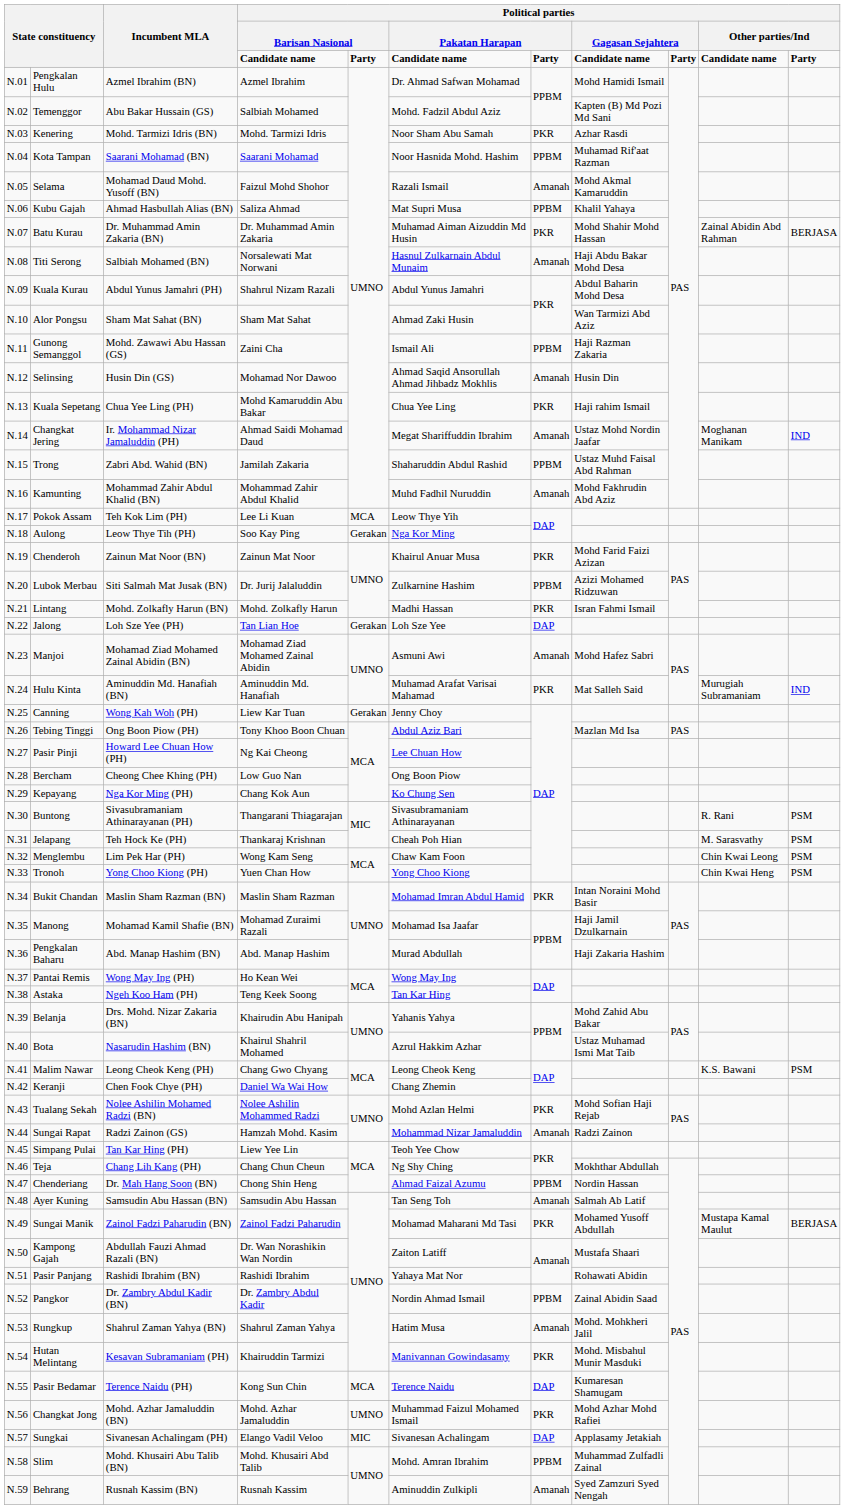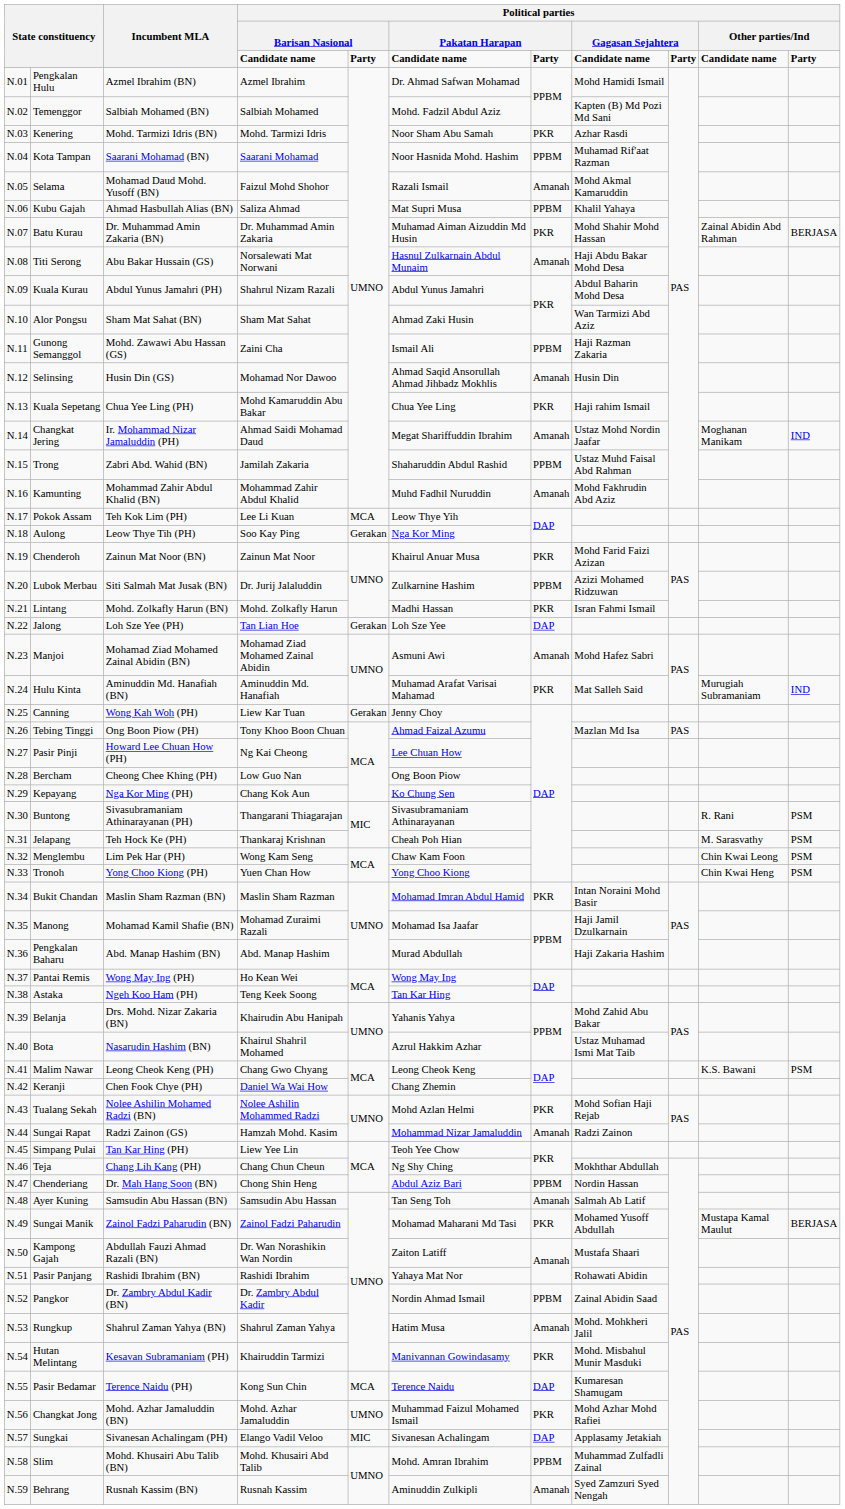 <table class="wikitable mw-collapsible mw-collapsed">
 <tr>
 <th colspan="2" rowspan="3">State constituency</th>
 <th rowspan="3">Incumbent MLA</th>
 <th colspan="8">Political parties</th>
 </tr>
 <tr>
 <th colspan="2"><br><a href='#'>Barisan Nasional</a></th>
 <th colspan="2"><br><a href='#'>Pakatan Harapan</a></th>
 <th colspan="2"><br><a href='#'>Gagasan Sejahtera</a></th>
 <th colspan="2">Other parties/Ind</th>
 </tr>
 <tr>
 <td><strong>Candidate name</strong></td>
 <td><strong>Party</strong></td>
 <td><strong>Candidate name</strong></td>
 <td><strong>Party</strong></td>
 <td><strong>Candidate name</strong></td>
 <td><strong>Party</strong></td>
 <td><strong>Candidate name</strong></td>
 <td><strong>Party</strong></td>
 </tr>
 <tr>
 <td>N.01</td>
 <td>Pengkalan Hulu</td>
 <td>Azmel Ibrahim (BN)</td>
 <td>Azmel Ibrahim</td>
 <td rowspan="16">UMNO</td>
 <td>Dr. Ahmad Safwan Mohamad</td>
 <td rowspan="2">PPBM</td>
 <td>Mohd Hamidi Ismail</td>
 <td rowspan="16">PAS</td>
 <td></td>
 <td></td>
 </tr>
 <tr>
 <td>N.02</td>
 <td>Temenggor</td>
-<td>Abu Bakar Hussain (GS)</td>
+<td>Salbiah Mohamed (BN)</td>
 <td>Salbiah Mohamed</td>
 <td>Mohd. Fadzil Abdul Aziz</td>
 <td>Kapten (B) Md Pozi Md Sani</td>
 <td></td>
 <td></td>
 </tr>
 <tr>
 <td>N.03</td>
 <td>Kenering</td>
 <td>Mohd. Tarmizi Idris (BN)</td>
 <td>Mohd. Tarmizi Idris</td>
 <td>Noor Sham Abu Samah</td>
 <td>PKR</td>
 <td>Azhar Rasdi</td>
 <td></td>
 <td></td>
 </tr>
 <tr>
 <td>N.04</td>
 <td>Kota Tampan</td>
 <td><a href='#'>Saarani Mohamad</a> (BN)</td>
 <td><a href='#'>Saarani Mohamad</a></td>
 <td>Noor Hasnida Mohd. Hashim</td>
 <td>PPBM</td>
 <td>Muhamad Rif'aat Razman</td>
 <td></td>
 <td></td>
 </tr>
 <tr>
 <td>N.05</td>
 <td>Selama</td>
 <td>Mohamad Daud Mohd. Yusoff (BN)</td>
 <td>Faizul Mohd Shohor</td>
 <td>Razali Ismail</td>
 <td>Amanah</td>
 <td>Mohd Akmal Kamaruddin</td>
 <td></td>
 <td></td>
 </tr>
 <tr>
 <td>N.06</td>
 <td>Kubu Gajah</td>
 <td>Ahmad Hasbullah Alias (BN)</td>
 <td>Saliza Ahmad</td>
 <td>Mat Supri Musa</td>
 <td>PPBM</td>
 <td>Khalil Yahaya</td>
 <td></td>
 <td></td>
 </tr>
 <tr>
 <td>N.07</td>
 <td>Batu Kurau</td>
 <td>Dr. Muhammad Amin Zakaria (BN)</td>
 <td>Dr. Muhammad Amin Zakaria</td>
 <td>Muhamad Aiman Aizuddin Md Husin</td>
 <td>PKR</td>
 <td>Mohd Shahir Mohd Hassan</td>
 <td>Zainal Abidin Abd Rahman</td>
 <td>BERJASA</td>
 </tr>
 <tr>
 <td>N.08</td>
 <td>Titi Serong</td>
-<td>Salbiah Mohamed (BN)</td>
+<td>Abu Bakar Hussain (GS)</td>
 <td>Norsalewati Mat Norwani</td>
 <td><a href='#'>Hasnul Zulkarnain Abdul Munaim</a></td>
 <td>Amanah</td>
 <td>Haji Abdu Bakar Mohd Desa</td>
 <td></td>
 <td></td>
 </tr>
 <tr>
 <td>N.09</td>
 <td>Kuala Kurau</td>
 <td>Abdul Yunus Jamahri (PH)</td>
 <td>Shahrul Nizam Razali</td>
 <td>Abdul Yunus Jamahri</td>
 <td rowspan="2">PKR</td>
 <td>Abdul Baharin Mohd Desa</td>
 <td></td>
 <td></td>
 </tr>
 <tr>
 <td>N.10</td>
 <td>Alor Pongsu</td>
 <td>Sham Mat Sahat (BN)</td>
 <td>Sham Mat Sahat</td>
 <td>Ahmad Zaki Husin</td>
 <td>Wan Tarmizi Abd Aziz</td>
 <td></td>
 <td></td>
 </tr>
 <tr>
 <td>N.11</td>
 <td>Gunong Semanggol</td>
 <td>Mohd. Zawawi Abu Hassan (GS)</td>
 <td>Zaini Cha</td>
 <td>Ismail Ali</td>
 <td>PPBM</td>
 <td>Haji Razman Zakaria</td>
 <td></td>
 <td></td>
 </tr>
 <tr>
 <td>N.12</td>
 <td>Selinsing</td>
 <td>Husin Din (GS)</td>
 <td>Mohamad Nor Dawoo</td>
 <td>Ahmad Saqid Ansorullah Ahmad Jihbadz Mokhlis</td>
 <td>Amanah</td>
 <td>Husin Din</td>
 <td></td>
 <td></td>
 </tr>
 <tr>
 <td>N.13</td>
 <td>Kuala Sepetang</td>
 <td>Chua Yee Ling (PH)</td>
 <td>Mohd Kamaruddin Abu Bakar</td>
 <td>Chua Yee Ling</td>
 <td>PKR</td>
 <td>Haji rahim Ismail</td>
 <td></td>
 <td></td>
 </tr>
 <tr>
 <td>N.14</td>
 <td>Changkat Jering</td>
 <td>Ir. <a href='#'>Mohammad Nizar Jamaluddin</a> (PH)</td>
 <td>Ahmad Saidi Mohamad Daud</td>
 <td>Megat Shariffuddin Ibrahim</td>
 <td>Amanah</td>
 <td>Ustaz Mohd Nordin Jaafar</td>
 <td>Moghanan Manikam</td>
 <td><a href='#'>IND</a></td>
 </tr>
 <tr>
 <td>N.15</td>
 <td>Trong</td>
 <td>Zabri Abd. Wahid (BN)</td>
 <td>Jamilah Zakaria</td>
 <td>Shaharuddin Abdul Rashid</td>
 <td>PPBM</td>
 <td>Ustaz Muhd Faisal Abd Rahman</td>
 <td></td>
 <td></td>
 </tr>
 <tr>
 <td>N.16</td>
 <td>Kamunting</td>
 <td>Mohammad Zahir Abdul Khalid (BN)</td>
 <td>Mohammad Zahir Abdul Khalid</td>
 <td>Muhd Fadhil Nuruddin</td>
 <td>Amanah</td>
 <td>Mohd Fakhrudin Abd Aziz</td>
 <td></td>
 <td></td>
 </tr>
 <tr>
 <td>N.17</td>
 <td>Pokok Assam</td>
 <td>Teh Kok Lim (PH)</td>
 <td>Lee Li Kuan</td>
 <td>MCA</td>
 <td>Leow Thye Yih</td>
 <td rowspan="2"><a href='#'>DAP</a></td>
 <td></td>
 <td></td>
 <td></td>
 <td></td>
 </tr>
 <tr>
 <td>N.18</td>
 <td>Aulong</td>
 <td>Leow Thye Tih (PH)</td>
 <td>Soo Kay Ping</td>
 <td>Gerakan</td>
 <td><a href='#'>Nga Kor Ming</a></td>
 <td></td>
 <td></td>
 <td></td>
 <td></td>
 </tr>
 <tr>
 <td>N.19</td>
 <td>Chenderoh</td>
 <td>Zainun Mat Noor (BN)</td>
 <td>Zainun Mat Noor</td>
 <td rowspan="3">UMNO</td>
 <td>Khairul Anuar Musa</td>
 <td>PKR</td>
 <td>Mohd Farid Faizi Azizan</td>
 <td rowspan="3">PAS</td>
 <td></td>
 <td></td>
 </tr>
 <tr>
 <td>N.20</td>
 <td>Lubok Merbau</td>
 <td>Siti Salmah Mat Jusak (BN)</td>
 <td>Dr. Jurij Jalaluddin</td>
 <td>Zulkarnine Hashim</td>
 <td>PPBM</td>
 <td>Azizi Mohamed Ridzuwan</td>
 <td></td>
 <td></td>
 </tr>
 <tr>
 <td>N.21</td>
 <td>Lintang</td>
 <td>Mohd. Zolkafly Harun (BN)</td>
 <td>Mohd. Zolkafly Harun</td>
 <td>Madhi Hassan</td>
 <td>PKR</td>
 <td>Isran Fahmi Ismail</td>
 <td></td>
 <td></td>
 </tr>
 <tr>
 <td>N.22</td>
 <td>Jalong</td>
 <td>Loh Sze Yee (PH)</td>
 <td><a href='#'>Tan Lian Hoe</a></td>
 <td>Gerakan</td>
 <td>Loh Sze Yee</td>
 <td><a href='#'>DAP</a></td>
 <td></td>
 <td></td>
 <td></td>
 <td></td>
 </tr>
 <tr>
 <td>N.23</td>
 <td>Manjoi</td>
 <td>Mohamad Ziad Mohamed Zainal Abidin (BN)</td>
 <td>Mohamad Ziad Mohamed Zainal Abidin</td>
 <td rowspan="2">UMNO</td>
 <td>Asmuni Awi</td>
 <td>Amanah</td>
 <td>Mohd Hafez Sabri</td>
 <td rowspan="2">PAS</td>
 <td></td>
 <td></td>
 </tr>
 <tr>
 <td>N.24</td>
 <td>Hulu Kinta</td>
 <td>Aminuddin Md. Hanafiah (BN)</td>
 <td>Aminuddin Md. Hanafiah</td>
 <td>Muhamad Arafat Varisai Mahamad</td>
 <td>PKR</td>
 <td>Mat Salleh Said</td>
 <td>Murugiah Subramaniam</td>
 <td><a href='#'>IND</a></td>
 </tr>
 <tr>
 <td>N.25</td>
 <td>Canning</td>
 <td><a href='#'>Wong Kah Woh</a> (PH)</td>
 <td>Liew Kar Tuan</td>
 <td>Gerakan</td>
 <td>Jenny Choy</td>
 <td rowspan="9"><a href='#'>DAP</a></td>
 <td></td>
 <td></td>
 <td></td>
 <td></td>
 </tr>
 <tr>
 <td>N.26</td>
 <td>Tebing Tinggi</td>
 <td>Ong Boon Piow (PH)</td>
 <td>Tony Khoo Boon Chuan</td>
 <td rowspan="4">MCA</td>
-<td><a href='#'>Abdul Aziz Bari</a></td>
+<td><a href='#'>Ahmad Faizal Azumu</a></td>
 <td>Mazlan Md Isa</td>
 <td>PAS</td>
 <td></td>
 <td></td>
 </tr>
 <tr>
 <td>N.27</td>
 <td>Pasir Pinji</td>
 <td><a href='#'>Howard Lee Chuan How</a> (PH)</td>
 <td>Ng Kai Cheong</td>
 <td><a href='#'>Lee Chuan How</a></td>
 <td></td>
 <td></td>
 <td></td>
 <td></td>
 </tr>
 <tr>
 <td>N.28</td>
 <td>Bercham</td>
 <td>Cheong Chee Khing (PH)</td>
 <td>Low Guo Nan</td>
 <td>Ong Boon Piow</td>
 <td></td>
 <td></td>
 <td></td>
 <td></td>
 </tr>
 <tr>
 <td>N.29</td>
 <td>Kepayang</td>
 <td><a href='#'>Nga Kor Ming</a> (PH)</td>
 <td>Chang Kok Aun</td>
 <td><a href='#'>Ko Chung Sen</a></td>
 <td></td>
 <td></td>
 <td></td>
 <td></td>
 </tr>
 <tr>
 <td>N.30</td>
 <td>Buntong</td>
 <td>Sivasubramaniam Athinarayanan (PH)</td>
 <td>Thangarani Thiagarajan</td>
 <td rowspan="2">MIC</td>
 <td>Sivasubramaniam Athinarayanan</td>
 <td></td>
 <td></td>
 <td>R. Rani</td>
 <td>PSM</td>
 </tr>
 <tr>
 <td>N.31</td>
 <td>Jelapang</td>
 <td>Teh Hock Ke (PH)</td>
 <td>Thankaraj Krishnan</td>
 <td>Cheah Poh Hian</td>
 <td></td>
 <td></td>
 <td>M. Sarasvathy</td>
 <td>PSM</td>
 </tr>
 <tr>
 <td>N.32</td>
 <td>Menglembu</td>
 <td>Lim Pek Har (PH)</td>
 <td>Wong Kam Seng</td>
 <td rowspan="2">MCA</td>
 <td>Chaw Kam Foon</td>
 <td></td>
 <td></td>
 <td>Chin Kwai Leong</td>
 <td>PSM</td>
 </tr>
 <tr>
 <td>N.33</td>
 <td>Tronoh</td>
 <td><a href='#'>Yong Choo Kiong</a> (PH)</td>
 <td>Yuen Chan How</td>
 <td><a href='#'>Yong Choo Kiong</a></td>
 <td></td>
 <td></td>
 <td>Chin Kwai Heng</td>
 <td>PSM</td>
 </tr>
 <tr>
 <td>N.34</td>
 <td>Bukit Chandan</td>
 <td>Maslin Sham Razman (BN)</td>
 <td>Maslin Sham Razman</td>
 <td rowspan="3">UMNO</td>
 <td><a href='#'>Mohamad Imran Abdul Hamid</a></td>
 <td>PKR</td>
 <td>Intan Noraini Mohd Basir</td>
 <td rowspan="3">PAS</td>
 <td></td>
 <td></td>
 </tr>
 <tr>
 <td>N.35</td>
 <td>Manong</td>
 <td>Mohamad Kamil Shafie (BN)</td>
 <td>Mohamad Zuraimi Razali</td>
 <td>Mohamad Isa Jaafar</td>
 <td rowspan="2">PPBM</td>
 <td>Haji Jamil Dzulkarnain</td>
 <td></td>
 <td></td>
 </tr>
 <tr>
 <td>N.36</td>
 <td>Pengkalan Baharu</td>
 <td>Abd. Manap Hashim (BN)</td>
 <td>Abd. Manap Hashim</td>
 <td>Murad Abdullah</td>
 <td>Haji Zakaria Hashim</td>
 <td></td>
 <td></td>
 </tr>
 <tr>
 <td>N.37</td>
 <td>Pantai Remis</td>
 <td><a href='#'>Wong May Ing</a> (PH)</td>
 <td>Ho Kean Wei</td>
 <td rowspan="2">MCA</td>
 <td><a href='#'>Wong May Ing</a></td>
 <td rowspan="2"><a href='#'>DAP</a></td>
 <td></td>
 <td></td>
 <td></td>
 <td></td>
 </tr>
 <tr>
 <td>N.38</td>
 <td>Astaka</td>
 <td><a href='#'>Ngeh Koo Ham</a> (PH)</td>
 <td>Teng Keek Soong</td>
 <td><a href='#'>Tan Kar Hing</a></td>
 <td></td>
 <td></td>
 <td></td>
 <td></td>
 </tr>
 <tr>
 <td>N.39</td>
 <td>Belanja</td>
 <td>Drs. Mohd. Nizar Zakaria (BN)</td>
 <td>Khairudin Abu Hanipah</td>
 <td rowspan="2">UMNO</td>
 <td>Yahanis Yahya</td>
 <td rowspan="2">PPBM</td>
 <td>Mohd Zahid Abu Bakar</td>
 <td rowspan="2">PAS</td>
 <td></td>
 <td></td>
 </tr>
 <tr>
 <td>N.40</td>
 <td>Bota</td>
 <td><a href='#'>Nasarudin Hashim</a> (BN)</td>
 <td>Khairul Shahril Mohamed</td>
 <td>Azrul Hakkim Azhar</td>
 <td>Ustaz Muhamad Ismi Mat Taib</td>
 <td></td>
 <td></td>
 </tr>
 <tr>
 <td>N.41</td>
 <td>Malim Nawar</td>
 <td>Leong Cheok Keng (PH)</td>
 <td>Chang Gwo Chyang</td>
 <td rowspan="2">MCA</td>
 <td>Leong Cheok Keng</td>
 <td rowspan="2"><a href='#'>DAP</a></td>
 <td></td>
 <td></td>
 <td>K.S. Bawani</td>
 <td>PSM</td>
 </tr>
 <tr>
 <td>N.42</td>
 <td>Keranji</td>
 <td>Chen Fook Chye (PH)</td>
 <td><a href='#'>Daniel Wa Wai How</a></td>
 <td>Chang Zhemin</td>
 <td></td>
 <td></td>
 <td></td>
 <td></td>
 </tr>
 <tr>
 <td>N.43</td>
 <td>Tualang Sekah</td>
 <td><a href='#'>Nolee Ashilin Mohamed Radzi</a> (BN)</td>
 <td><a href='#'>Nolee Ashilin Mohammed Radzi</a></td>
 <td rowspan="2">UMNO</td>
 <td>Mohd Azlan Helmi</td>
 <td>PKR</td>
 <td>Mohd Sofian Haji Rejab</td>
 <td rowspan="2">PAS</td>
 <td></td>
 <td></td>
 </tr>
 <tr>
 <td>N.44</td>
 <td>Sungai Rapat</td>
 <td>Radzi Zainon (GS)</td>
 <td>Hamzah Mohd. Kasim</td>
 <td><a href='#'>Mohammad Nizar Jamaluddin</a></td>
 <td>Amanah</td>
 <td>Radzi Zainon</td>
 <td></td>
 <td></td>
 </tr>
 <tr>
 <td>N.45</td>
 <td>Simpang Pulai</td>
 <td><a href='#'>Tan Kar Hing</a> (PH)</td>
 <td>Liew Yee Lin</td>
 <td rowspan="3">MCA</td>
 <td>Teoh Yee Chow</td>
 <td rowspan="2">PKR</td>
 <td></td>
 <td></td>
 <td></td>
 <td></td>
 </tr>
 <tr>
 <td>N.46</td>
 <td>Teja</td>
 <td><a href='#'>Chang Lih Kang</a> (PH)</td>
 <td>Chang Chun Cheun</td>
 <td>Ng Shy Ching</td>
 <td>Mokhthar Abdullah</td>
 <td rowspan="14">PAS</td>
 <td></td>
 <td></td>
 </tr>
 <tr>
 <td>N.47</td>
 <td>Chenderiang</td>
 <td>Dr. <a href='#'>Mah Hang Soon</a> (BN)</td>
 <td>Chong Shin Heng</td>
-<td><a href='#'>Ahmad Faizal Azumu</a></td>
+<td><a href='#'>Abdul Aziz Bari</a></td>
 <td>PPBM</td>
 <td>Nordin Hassan</td>
 <td></td>
 <td></td>
 </tr>
 <tr>
 <td>N.48</td>
 <td>Ayer Kuning</td>
 <td>Samsudin Abu Hassan (BN)</td>
 <td>Samsudin Abu Hassan</td>
 <td rowspan="7">UMNO</td>
 <td>Tan Seng Toh</td>
 <td>Amanah</td>
 <td>Salmah Ab Latif</td>
 <td></td>
 <td></td>
 </tr>
 <tr>
 <td>N.49</td>
 <td>Sungai Manik</td>
 <td><a href='#'>Zainol Fadzi Paharudin</a> (BN)</td>
 <td><a href='#'>Zainol Fadzi Paharudin</a></td>
 <td>Mohamad Maharani Md Tasi</td>
 <td>PKR</td>
 <td>Mohamed Yusoff Abdullah</td>
 <td>Mustapa Kamal Maulut</td>
 <td>BERJASA</td>
 </tr>
 <tr>
 <td>N.50</td>
 <td>Kampong Gajah</td>
 <td>Abdullah Fauzi Ahmad Razali (BN)</td>
 <td>Dr. Wan Norashikin Wan Nordin</td>
 <td>Zaiton Latiff</td>
 <td rowspan="2">Amanah</td>
 <td>Mustafa Shaari</td>
 <td></td>
 <td></td>
 </tr>
 <tr>
 <td>N.51</td>
 <td>Pasir Panjang</td>
 <td>Rashidi Ibrahim (BN)</td>
 <td>Rashidi Ibrahim</td>
 <td>Yahaya Mat Nor</td>
 <td>Rohawati Abidin</td>
 <td></td>
 <td></td>
 </tr>
 <tr>
 <td>N.52</td>
 <td>Pangkor</td>
 <td>Dr. <a href='#'>Zambry Abdul Kadir</a> (BN)</td>
 <td>Dr. <a href='#'>Zambry Abdul Kadir</a></td>
 <td>Nordin Ahmad Ismail</td>
 <td>PPBM</td>
 <td>Zainal Abidin Saad</td>
 <td></td>
 <td></td>
 </tr>
 <tr>
 <td>N.53</td>
 <td>Rungkup</td>
 <td>Shahrul Zaman Yahya (BN)</td>
 <td>Shahrul Zaman Yahya</td>
 <td>Hatim Musa</td>
 <td>Amanah</td>
 <td>Mohd. Mohkheri Jalil</td>
 <td></td>
 <td></td>
 </tr>
 <tr>
 <td>N.54</td>
 <td>Hutan Melintang</td>
 <td><a href='#'>Kesavan Subramaniam</a> (PH)</td>
 <td>Khairuddin Tarmizi</td>
 <td><a href='#'>Manivannan Gowindasamy</a></td>
 <td>PKR</td>
 <td>Mohd. Misbahul Munir Masduki</td>
 <td></td>
 <td></td>
 </tr>
 <tr>
 <td>N.55</td>
 <td>Pasir Bedamar</td>
 <td><a href='#'>Terence Naidu</a> (PH)</td>
 <td>Kong Sun Chin</td>
 <td>MCA</td>
 <td><a href='#'>Terence Naidu</a></td>
 <td><a href='#'>DAP</a></td>
 <td>Kumaresan Shamugam</td>
 <td></td>
 <td></td>
 </tr>
 <tr>
 <td>N.56</td>
 <td>Changkat Jong</td>
 <td>Mohd. Azhar Jamaluddin (BN)</td>
 <td>Mohd. Azhar Jamaluddin</td>
 <td>UMNO</td>
 <td>Muhammad Faizul Mohamed Ismail</td>
 <td>PKR</td>
 <td>Mohd Azhar Mohd Rafiei</td>
 <td></td>
 <td></td>
 </tr>
 <tr>
 <td>N.57</td>
 <td>Sungkai</td>
 <td>Sivanesan Achalingam (PH)</td>
 <td>Elango Vadil Veloo</td>
 <td>MIC</td>
 <td>Sivanesan Achalingam</td>
 <td><a href='#'>DAP</a></td>
 <td>Applasamy Jetakiah</td>
 <td></td>
 <td></td>
 </tr>
 <tr>
 <td>N.58</td>
 <td>Slim</td>
 <td>Mohd. Khusairi Abu Talib (BN)</td>
 <td>Mohd. Khusairi Abd Talib</td>
 <td rowspan="2">UMNO</td>
 <td>Mohd. Amran Ibrahim</td>
 <td>PPBM</td>
 <td>Muhammad Zulfadli Zainal</td>
 <td></td>
 <td></td>
 </tr>
 <tr>
 <td>N.59</td>
 <td>Behrang</td>
 <td>Rusnah Kassim (BN)</td>
 <td>Rusnah Kassim</td>
 <td>Aminuddin Zulkipli</td>
 <td>Amanah</td>
 <td>Syed Zamzuri Syed Nengah</td>
 <td></td>
 <td></td>
 </tr>
 </table>
